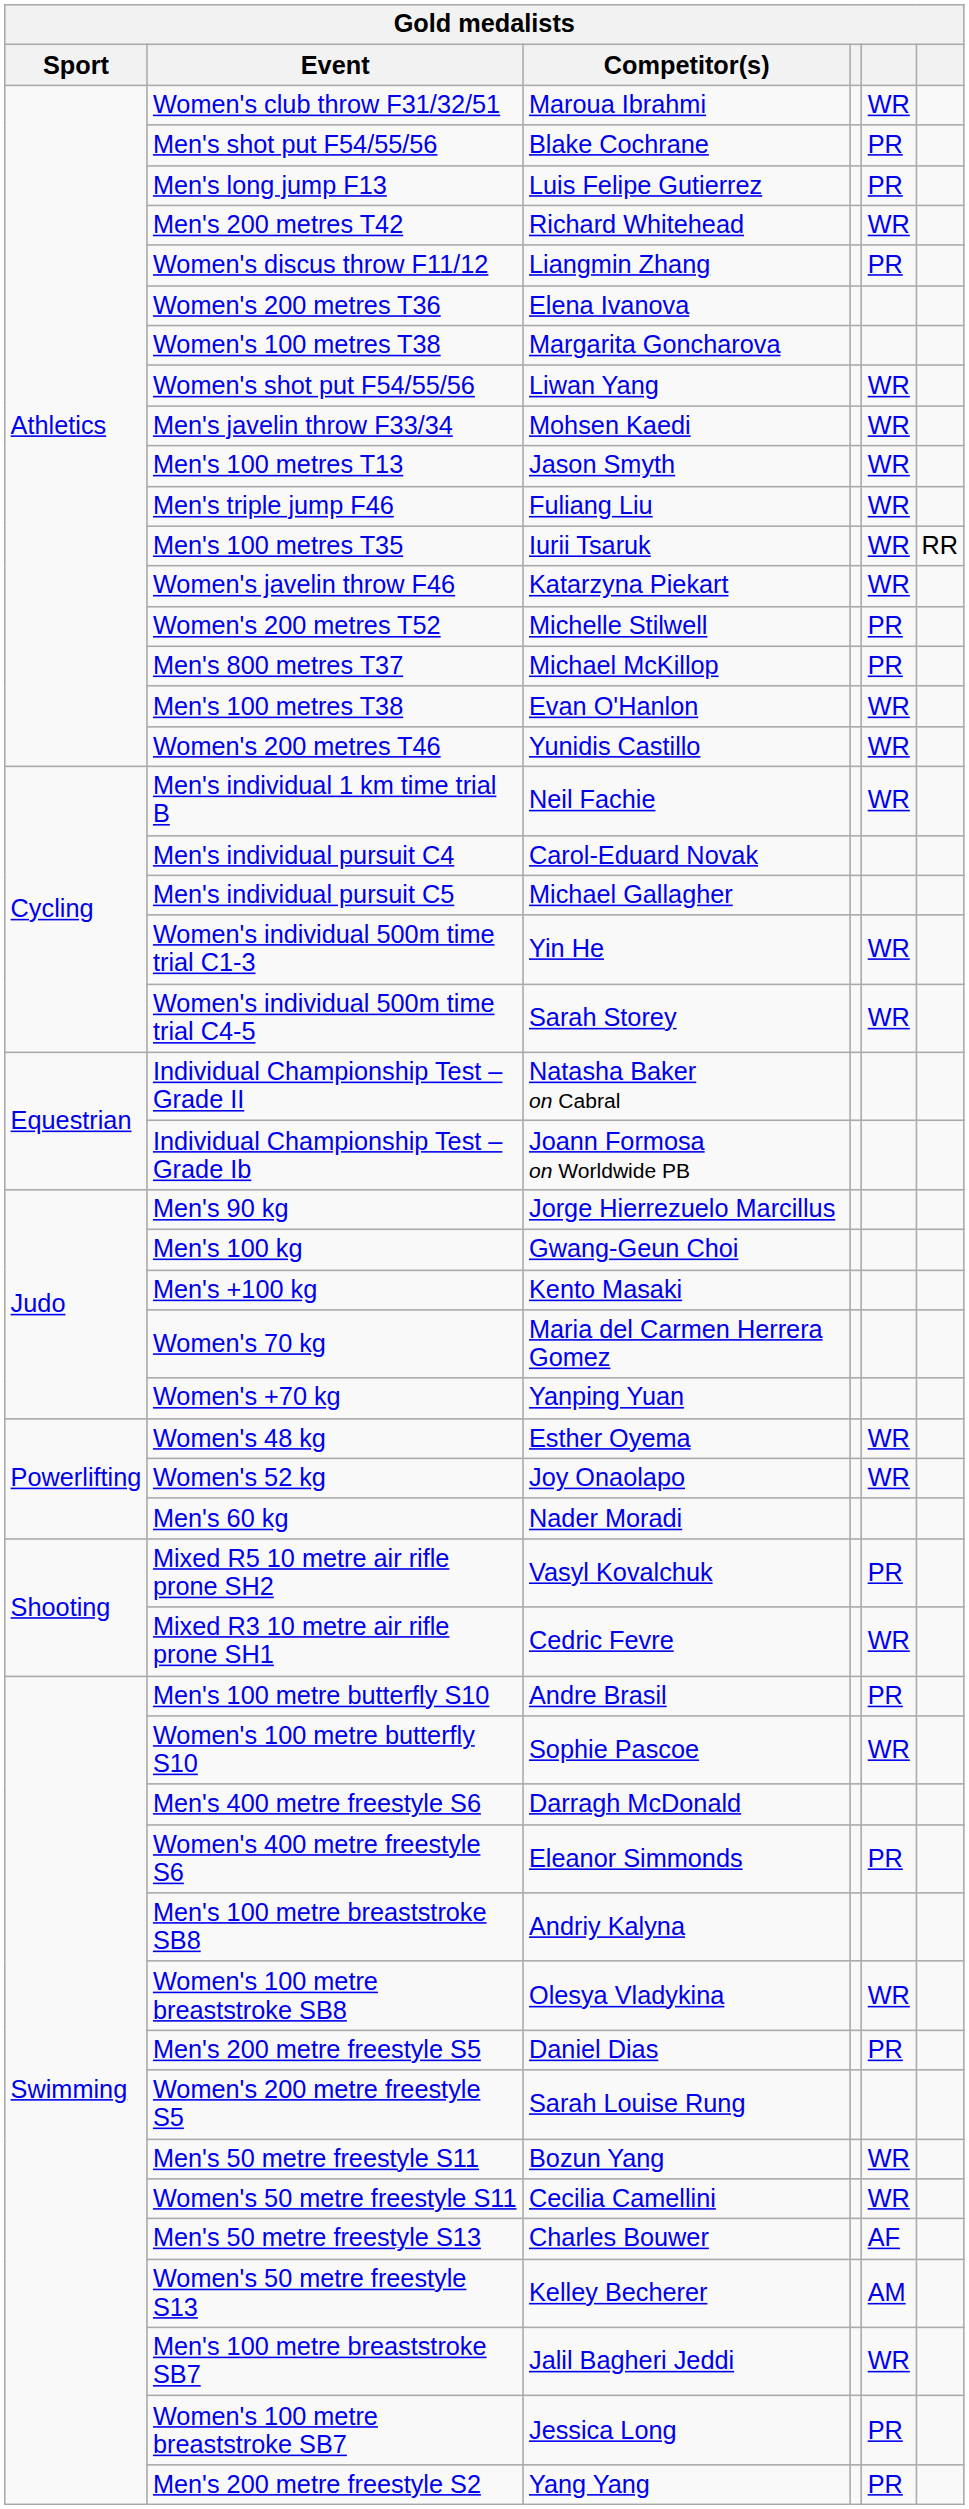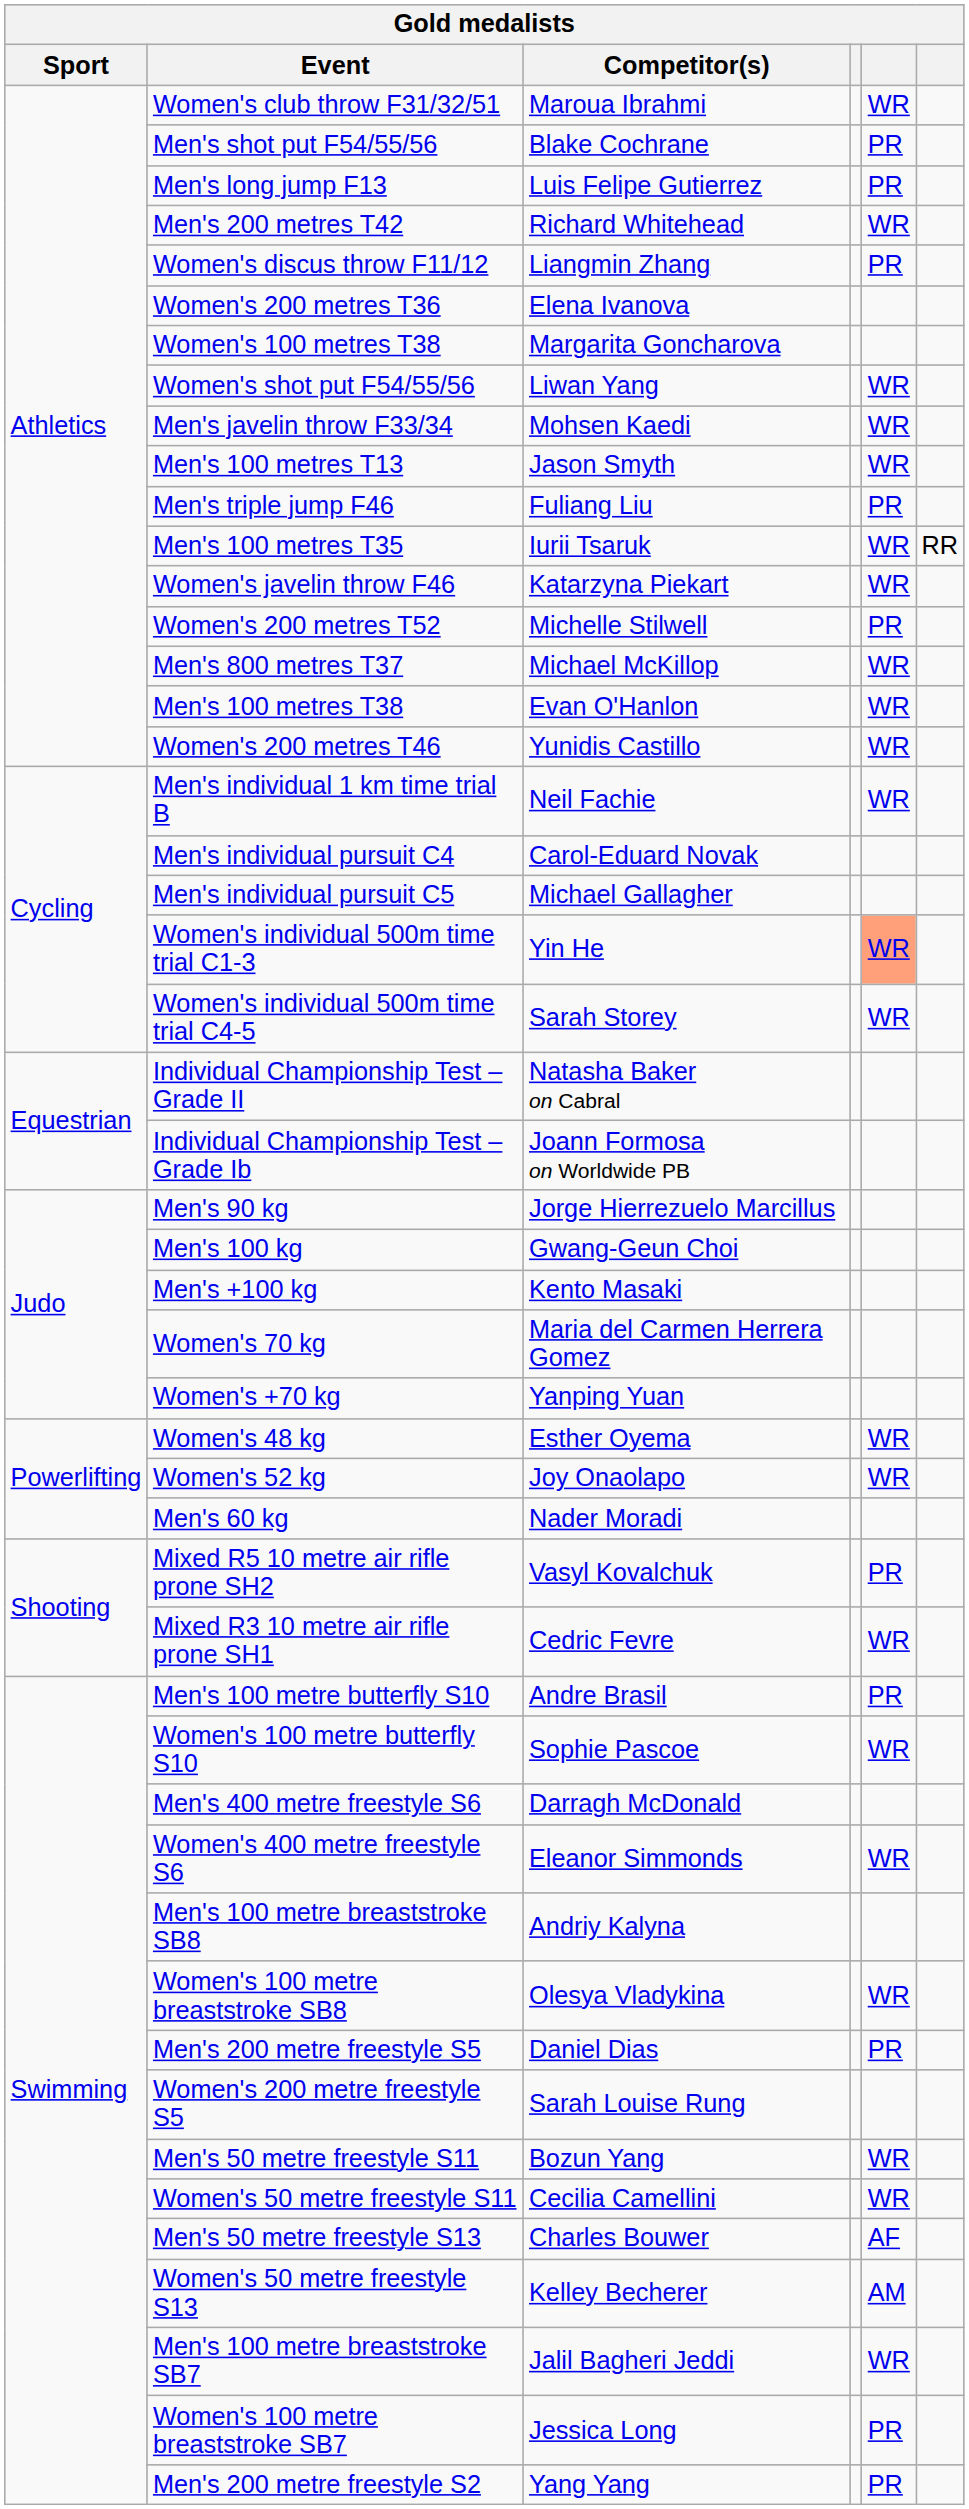 <table class="wikitable">
 <tr>
 <th colspan="6">Gold medalists</th>
 </tr>
 <tr>
 <th>Sport</th>
 <th>Event</th>
 <th>Competitor(s)</th>
 <th></th>
 <th></th>
 <th></th>
 </tr>
 <tr>
 <td rowspan=17><a href='#'>Athletics</a></td>
 <td><a href='#'>Women's club throw F31/32/51</a></td>
 <td><a href='#'>Maroua Ibrahmi</a></td>
 <td></td>
 <td><a href='#'>WR</a></td>
 <td></td>
 </tr>
 <tr>
 <td><a href='#'>Men's shot put F54/55/56</a></td>
 <td><a href='#'>Blake Cochrane</a></td>
 <td></td>
 <td><a href='#'>PR</a></td>
 <td></td>
 </tr>
 <tr>
 <td><a href='#'>Men's long jump F13</a></td>
 <td><a href='#'>Luis Felipe Gutierrez</a></td>
 <td></td>
 <td><a href='#'>PR</a></td>
 <td></td>
 </tr>
 <tr>
 <td><a href='#'>Men's 200 metres T42</a></td>
 <td><a href='#'>Richard Whitehead</a></td>
 <td></td>
 <td><a href='#'>WR</a></td>
 <td></td>
 </tr>
 <tr>
 <td><a href='#'>Women's discus throw F11/12</a></td>
 <td><a href='#'>Liangmin Zhang</a></td>
 <td></td>
 <td><a href='#'>PR</a></td>
 <td></td>
 </tr>
 <tr>
 <td><a href='#'>Women's 200 metres T36</a></td>
 <td><a href='#'>Elena Ivanova</a></td>
 <td></td>
 <td></td>
 <td></td>
 </tr>
 <tr>
 <td><a href='#'>Women's 100 metres T38</a></td>
 <td><a href='#'>Margarita Goncharova</a></td>
 <td></td>
 <td></td>
 <td></td>
 </tr>
 <tr>
 <td><a href='#'>Women's shot put F54/55/56</a></td>
 <td><a href='#'>Liwan Yang</a></td>
 <td></td>
 <td><a href='#'>WR</a></td>
 <td></td>
 </tr>
 <tr>
 <td><a href='#'>Men's javelin throw F33/34</a></td>
 <td><a href='#'>Mohsen Kaedi</a></td>
 <td></td>
 <td><a href='#'>WR</a></td>
 <td></td>
 </tr>
 <tr>
 <td><a href='#'>Men's 100 metres T13</a></td>
 <td><a href='#'>Jason Smyth</a></td>
 <td></td>
 <td><a href='#'>WR</a></td>
 <td></td>
 </tr>
 <tr>
 <td><a href='#'>Men's triple jump F46</a></td>
 <td><a href='#'>Fuliang Liu</a></td>
 <td></td>
-<td><a href='#'>WR</a></td>
+<td><a href='#'>PR</a></td>
 <td></td>
 </tr>
 <tr>
 <td><a href='#'>Men's 100 metres T35</a></td>
 <td><a href='#'>Iurii Tsaruk</a></td>
 <td></td>
 <td><a href='#'>WR</a></td>
 <td>RR</td>
 </tr>
 <tr>
 <td><a href='#'>Women's javelin throw F46</a></td>
 <td><a href='#'>Katarzyna Piekart</a></td>
 <td></td>
 <td><a href='#'>WR</a></td>
 <td></td>
 </tr>
 <tr>
 <td><a href='#'>Women's 200 metres T52</a></td>
 <td><a href='#'>Michelle Stilwell</a></td>
 <td></td>
 <td><a href='#'>PR</a></td>
 <td></td>
 </tr>
 <tr>
 <td><a href='#'>Men's 800 metres T37</a></td>
 <td><a href='#'>Michael McKillop</a></td>
 <td></td>
-<td><a href='#'>PR</a></td>
+<td><a href='#'>WR</a></td>
 <td></td>
 </tr>
 <tr>
 <td><a href='#'>Men's 100 metres T38</a></td>
 <td><a href='#'>Evan O'Hanlon</a></td>
 <td></td>
 <td><a href='#'>WR</a></td>
 <td></td>
 </tr>
 <tr>
 <td><a href='#'>Women's 200 metres T46</a></td>
 <td><a href='#'>Yunidis Castillo</a></td>
 <td></td>
 <td><a href='#'>WR</a></td>
 <td></td>
 </tr>
 <tr>
 <td rowspan=5><a href='#'>Cycling</a></td>
 <td><a href='#'>Men's individual 1 km time trial B</a></td>
 <td><a href='#'>Neil Fachie</a></td>
 <td></td>
 <td><a href='#'>WR</a></td>
 <td></td>
 </tr>
 <tr>
 <td><a href='#'>Men's individual pursuit C4</a></td>
 <td><a href='#'>Carol-Eduard Novak</a></td>
 <td></td>
 <td></td>
 <td></td>
 </tr>
 <tr>
 <td><a href='#'>Men's individual pursuit C5</a></td>
 <td><a href='#'>Michael Gallagher</a></td>
 <td></td>
 <td></td>
 <td></td>
 </tr>
 <tr>
 <td><a href='#'>Women's individual 500m time trial C1-3</a></td>
 <td><a href='#'>Yin He</a></td>
 <td></td>
-<td><a href='#'>WR</a></td>
+<td style="background: lightsalmon;"><a href='#'>WR</a></td>
 <td></td>
 </tr>
 <tr>
 <td><a href='#'>Women's individual 500m time trial C4-5</a></td>
 <td><a href='#'>Sarah Storey</a></td>
 <td></td>
 <td><a href='#'>WR</a></td>
 <td></td>
 </tr>
 <tr>
 <td rowspan=2><a href='#'>Equestrian</a></td>
 <td><a href='#'>Individual Championship Test – Grade II</a></td>
 <td><a href='#'>Natasha Baker</a><br><small><em>on</em> Cabral</small></td>
 <td></td>
 <td></td>
 <td></td>
 </tr>
 <tr>
 <td><a href='#'>Individual Championship Test – Grade Ib</a></td>
 <td><a href='#'>Joann Formosa</a><br><small><em>on</em> Worldwide PB</small></td>
 <td></td>
 <td></td>
 <td></td>
 </tr>
 <tr>
 <td rowspan=5><a href='#'>Judo</a></td>
 <td><a href='#'>Men's 90 kg</a></td>
 <td><a href='#'>Jorge Hierrezuelo Marcillus</a></td>
 <td></td>
 <td></td>
 <td></td>
 </tr>
 <tr>
 <td><a href='#'>Men's 100 kg</a></td>
 <td><a href='#'>Gwang-Geun Choi</a></td>
 <td></td>
 <td></td>
 <td></td>
 </tr>
 <tr>
 <td><a href='#'>Men's +100 kg</a></td>
 <td><a href='#'>Kento Masaki</a></td>
 <td></td>
 <td></td>
 <td></td>
 </tr>
 <tr>
 <td><a href='#'>Women's 70 kg</a></td>
 <td><a href='#'>Maria del Carmen Herrera Gomez</a></td>
 <td></td>
 <td></td>
 <td></td>
 </tr>
 <tr>
 <td><a href='#'>Women's +70 kg</a></td>
 <td><a href='#'>Yanping Yuan</a></td>
 <td></td>
 <td></td>
 <td></td>
 </tr>
 <tr>
 <td rowspan=3><a href='#'>Powerlifting</a></td>
 <td><a href='#'>Women's 48 kg</a></td>
 <td><a href='#'>Esther Oyema</a></td>
 <td></td>
 <td><a href='#'>WR</a></td>
 <td></td>
 </tr>
 <tr>
 <td><a href='#'>Women's 52 kg</a></td>
 <td><a href='#'>Joy Onaolapo</a></td>
 <td></td>
 <td><a href='#'>WR</a></td>
 <td></td>
 </tr>
 <tr>
 <td><a href='#'>Men's 60 kg</a></td>
 <td><a href='#'>Nader Moradi</a></td>
 <td></td>
 <td></td>
 <td></td>
 </tr>
 <tr>
 <td rowspan=2><a href='#'>Shooting</a></td>
 <td><a href='#'>Mixed R5 10 metre air rifle prone SH2</a></td>
 <td><a href='#'>Vasyl Kovalchuk</a></td>
 <td></td>
 <td><a href='#'>PR</a></td>
 <td></td>
 </tr>
 <tr>
 <td><a href='#'>Mixed R3 10 metre air rifle prone SH1</a></td>
 <td><a href='#'>Cedric Fevre</a></td>
 <td></td>
 <td><a href='#'>WR</a></td>
 <td></td>
 </tr>
 <tr>
 <td rowspan=15><a href='#'>Swimming</a></td>
 <td><a href='#'>Men's 100 metre butterfly S10</a></td>
 <td><a href='#'>Andre Brasil</a></td>
 <td></td>
 <td><a href='#'>PR</a></td>
 <td></td>
 </tr>
 <tr>
 <td><a href='#'>Women's 100 metre butterfly S10</a></td>
 <td><a href='#'>Sophie Pascoe</a></td>
 <td></td>
 <td><a href='#'>WR</a></td>
 <td></td>
 </tr>
 <tr>
 <td><a href='#'>Men's 400 metre freestyle S6</a></td>
 <td><a href='#'>Darragh McDonald</a></td>
 <td></td>
 <td></td>
 <td></td>
 </tr>
 <tr>
 <td><a href='#'>Women's 400 metre freestyle S6</a></td>
 <td><a href='#'>Eleanor Simmonds</a></td>
 <td></td>
-<td><a href='#'>PR</a></td>
+<td><a href='#'>WR</a></td>
 <td></td>
 </tr>
 <tr>
 <td><a href='#'>Men's 100 metre breaststroke SB8</a></td>
 <td><a href='#'>Andriy Kalyna</a></td>
 <td></td>
 <td></td>
 <td></td>
 </tr>
 <tr>
 <td><a href='#'>Women's 100 metre breaststroke SB8</a></td>
 <td><a href='#'>Olesya Vladykina</a></td>
 <td></td>
 <td><a href='#'>WR</a></td>
 <td></td>
 </tr>
 <tr>
 <td><a href='#'>Men's 200 metre freestyle S5</a></td>
 <td><a href='#'>Daniel Dias</a></td>
 <td></td>
 <td><a href='#'>PR</a></td>
 <td></td>
 </tr>
 <tr>
 <td><a href='#'>Women's 200 metre freestyle S5</a></td>
 <td><a href='#'>Sarah Louise Rung</a></td>
 <td></td>
 <td></td>
 <td></td>
 </tr>
 <tr>
 <td><a href='#'>Men's 50 metre freestyle S11</a></td>
 <td><a href='#'>Bozun Yang</a></td>
 <td></td>
 <td><a href='#'>WR</a></td>
 <td></td>
 </tr>
 <tr>
 <td><a href='#'>Women's 50 metre freestyle S11</a></td>
 <td><a href='#'>Cecilia Camellini</a></td>
 <td></td>
 <td><a href='#'>WR</a></td>
 <td></td>
 </tr>
 <tr>
 <td><a href='#'>Men's 50 metre freestyle S13</a></td>
 <td><a href='#'>Charles Bouwer</a></td>
 <td></td>
 <td><a href='#'>AF</a></td>
 <td></td>
 </tr>
 <tr>
 <td><a href='#'>Women's 50 metre freestyle S13</a></td>
 <td><a href='#'>Kelley Becherer</a></td>
 <td></td>
 <td><a href='#'>AM</a></td>
 <td></td>
 </tr>
 <tr>
 <td><a href='#'>Men's 100 metre breaststroke SB7</a></td>
 <td><a href='#'>Jalil Bagheri Jeddi</a></td>
 <td></td>
 <td><a href='#'>WR</a></td>
 <td></td>
 </tr>
 <tr>
 <td><a href='#'>Women's 100 metre breaststroke SB7</a></td>
 <td><a href='#'>Jessica Long</a></td>
 <td></td>
 <td><a href='#'>PR</a></td>
 <td></td>
 </tr>
 <tr>
 <td><a href='#'>Men's 200 metre freestyle S2</a></td>
 <td><a href='#'>Yang Yang</a></td>
 <td></td>
 <td><a href='#'>PR</a></td>
 <td></td>
 </tr>
 </table>
